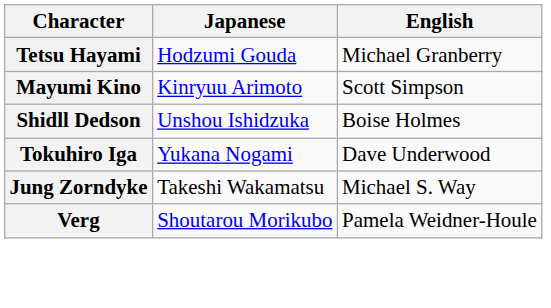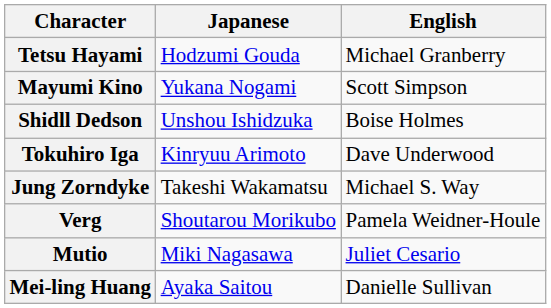 <table class="wikitable mw-collapsible">
 <tr>
 <th>Character</th>
 <th>Japanese</th>
 <th>English</th>
 </tr>
 <tr>
 <th>Tetsu Hayami</th>
 <td><a href='#'>Hodzumi Gouda</a></td>
 <td>Michael Granberry</td>
 </tr>
 <tr>
 <th>Mayumi Kino</th>
-<td><a href='#'>Kinryuu Arimoto</a></td>
+<td><a href='#'>Yukana Nogami</a></td>
 <td>Scott Simpson</td>
 </tr>
 <tr>
 <th>Shidll Dedson</th>
 <td><a href='#'>Unshou Ishidzuka</a></td>
 <td>Boise Holmes</td>
 </tr>
 <tr>
 <th>Tokuhiro Iga</th>
-<td><a href='#'>Yukana Nogami</a></td>
+<td><a href='#'>Kinryuu Arimoto</a></td>
 <td>Dave Underwood</td>
 </tr>
 <tr>
 <th>Jung Zorndyke</th>
 <td>Takeshi Wakamatsu</td>
 <td>Michael S. Way</td>
 </tr>
 <tr>
 <th>Verg</th>
 <td><a href='#'>Shoutarou Morikubo</a></td>
 <td>Pamela Weidner-Houle</td>
 </tr>
+<tr>
+<th>Mutio</th>
+<td><a href='#'>Miki Nagasawa</a></td>
+<td><a href='#'>Juliet Cesario</a></td>
+</tr>
+<tr>
+<th>Mei-ling Huang</th>
+<td><a href='#'>Ayaka Saitou</a></td>
+<td>Danielle Sullivan</td>
+</tr>
 </table>
